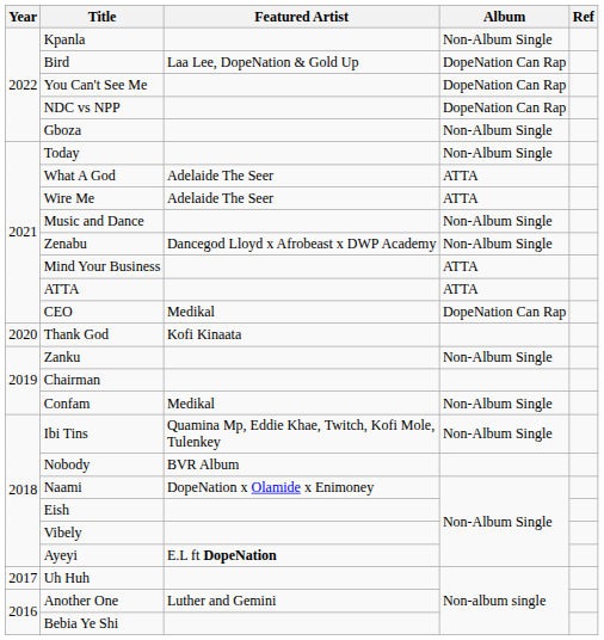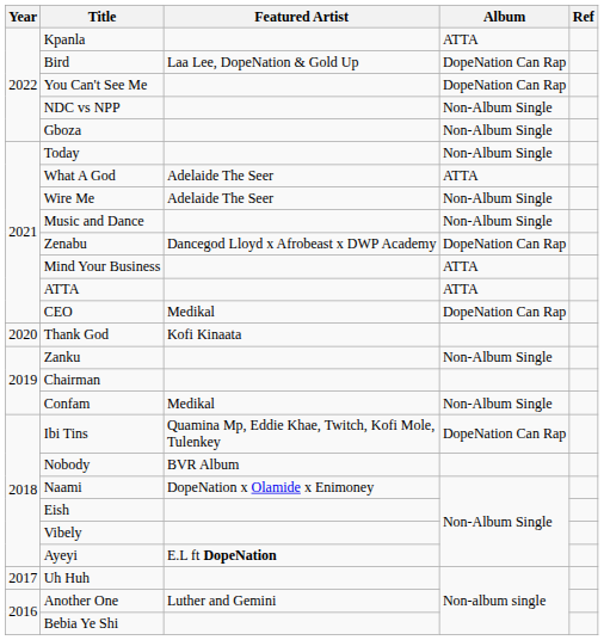 <table class="wikitable">
 <tr>
 <th>Year</th>
 <th>Title</th>
 <th>Featured Artist</th>
 <th>Album</th>
 <th>Ref</th>
 </tr>
 <tr>
 <td rowspan="5">2022</td>
 <td>Kpanla</td>
 <td></td>
-<td>Non-Album Single</td>
+<td>ATTA</td>
 <td></td>
 </tr>
 <tr>
 <td>Bird</td>
 <td>Laa Lee, DopeNation & Gold Up</td>
 <td>DopeNation Can Rap</td>
 <td></td>
 </tr>
 <tr>
 <td>You Can't See Me</td>
 <td></td>
 <td>DopeNation Can Rap</td>
 <td></td>
 </tr>
 <tr>
 <td>NDC vs NPP</td>
 <td></td>
-<td>DopeNation Can Rap</td>
+<td>Non-Album Single</td>
 <td></td>
 </tr>
 <tr>
 <td>Gboza</td>
 <td></td>
 <td>Non-Album Single</td>
 <td></td>
 </tr>
 <tr>
 <td rowspan="8">2021</td>
 <td>Today</td>
 <td></td>
 <td>Non-Album Single</td>
 <td></td>
 </tr>
 <tr>
 <td>What A God</td>
 <td>Adelaide The Seer</td>
 <td>ATTA</td>
 <td></td>
 </tr>
 <tr>
 <td>Wire Me</td>
 <td>Adelaide The Seer</td>
-<td>ATTA</td>
+<td>Non-Album Single</td>
 <td></td>
 </tr>
 <tr>
 <td>Music and Dance</td>
 <td></td>
 <td>Non-Album Single</td>
 <td></td>
 </tr>
 <tr>
 <td>Zenabu</td>
 <td>Dancegod Lloyd x Afrobeast x DWP Academy</td>
-<td>Non-Album Single</td>
+<td>DopeNation Can Rap</td>
 <td></td>
 </tr>
 <tr>
 <td>Mind Your Business</td>
 <td></td>
 <td>ATTA</td>
 <td></td>
 </tr>
 <tr>
 <td>ATTA</td>
 <td></td>
 <td>ATTA</td>
 <td></td>
 </tr>
 <tr>
 <td>CEO</td>
 <td>Medikal</td>
 <td>DopeNation Can Rap</td>
 <td></td>
 </tr>
 <tr>
 <td>2020</td>
 <td>Thank God</td>
 <td>Kofi Kinaata</td>
 <td></td>
 <td></td>
 </tr>
 <tr>
 <td rowspan="3">2019</td>
 <td>Zanku</td>
 <td></td>
 <td>Non-Album Single</td>
 <td></td>
 </tr>
 <tr>
 <td>Chairman</td>
 <td></td>
 <td></td>
 <td></td>
 </tr>
 <tr>
 <td>Confam</td>
 <td>Medikal</td>
 <td>Non-Album Single</td>
 <td></td>
 </tr>
 <tr>
 <td rowspan="6">2018</td>
 <td>Ibi Tins</td>
 <td>Quamina Mp, Eddie Khae, Twitch, Kofi Mole,<br>Tulenkey</td>
-<td>Non-Album Single</td>
+<td>DopeNation Can Rap</td>
 <td></td>
 </tr>
 <tr>
 <td>Nobody</td>
 <td>BVR Album</td>
 <td></td>
 </tr>
 <tr>
 <td>Naami</td>
 <td>DopeNation x <a href='#'>Olamide</a> x Enimoney</td>
 <td rowspan="4">Non-Album Single</td>
 <td></td>
 </tr>
 <tr>
 <td>Eish</td>
 <td></td>
 <td></td>
 </tr>
 <tr>
 <td>Vibely</td>
 <td></td>
 <td></td>
 </tr>
 <tr>
 <td>Ayeyi</td>
 <td>E.L ft <strong>DopeNation</strong></td>
 <td></td>
 </tr>
 <tr>
 <td>2017</td>
 <td>Uh Huh</td>
 <td></td>
 <td rowspan="5">Non-album single</td>
 <td></td>
 </tr>
 <tr>
 <td rowspan="2">2016</td>
 <td>Another One</td>
 <td>Luther and Gemini</td>
 <td></td>
 </tr>
 <tr>
 <td>Bebia Ye Shi</td>
 <td></td>
 <td></td>
 </tr>
 </table>
